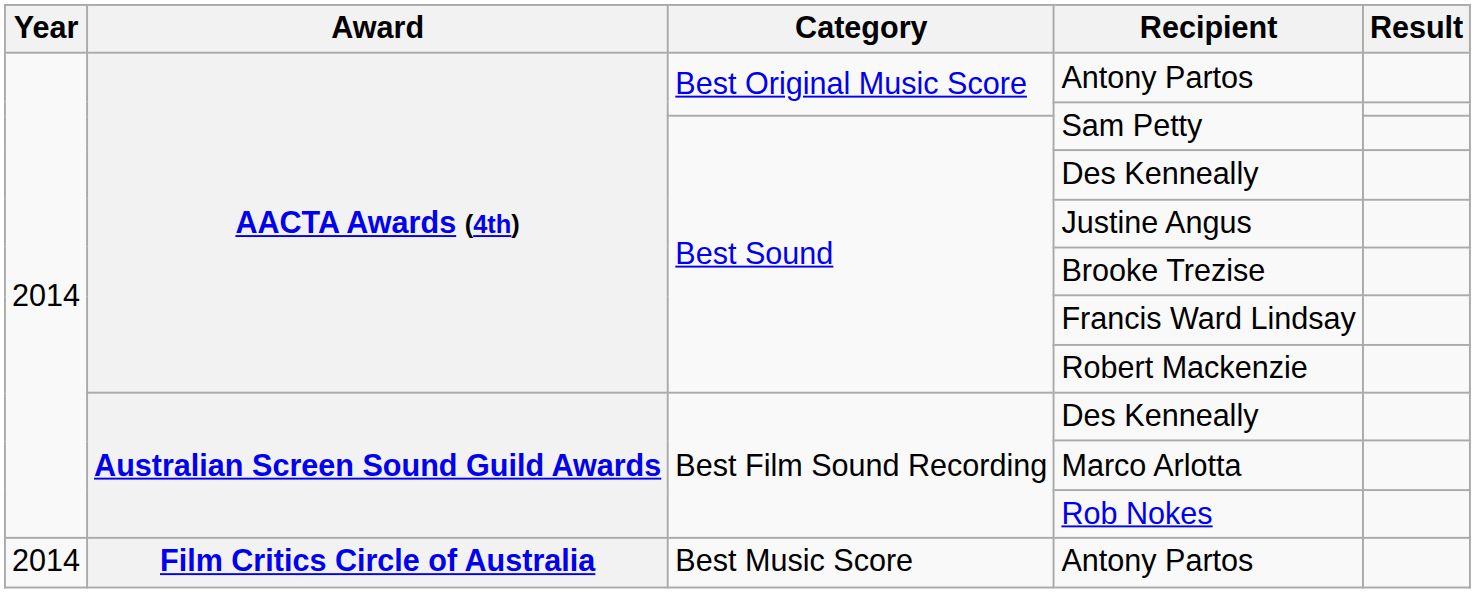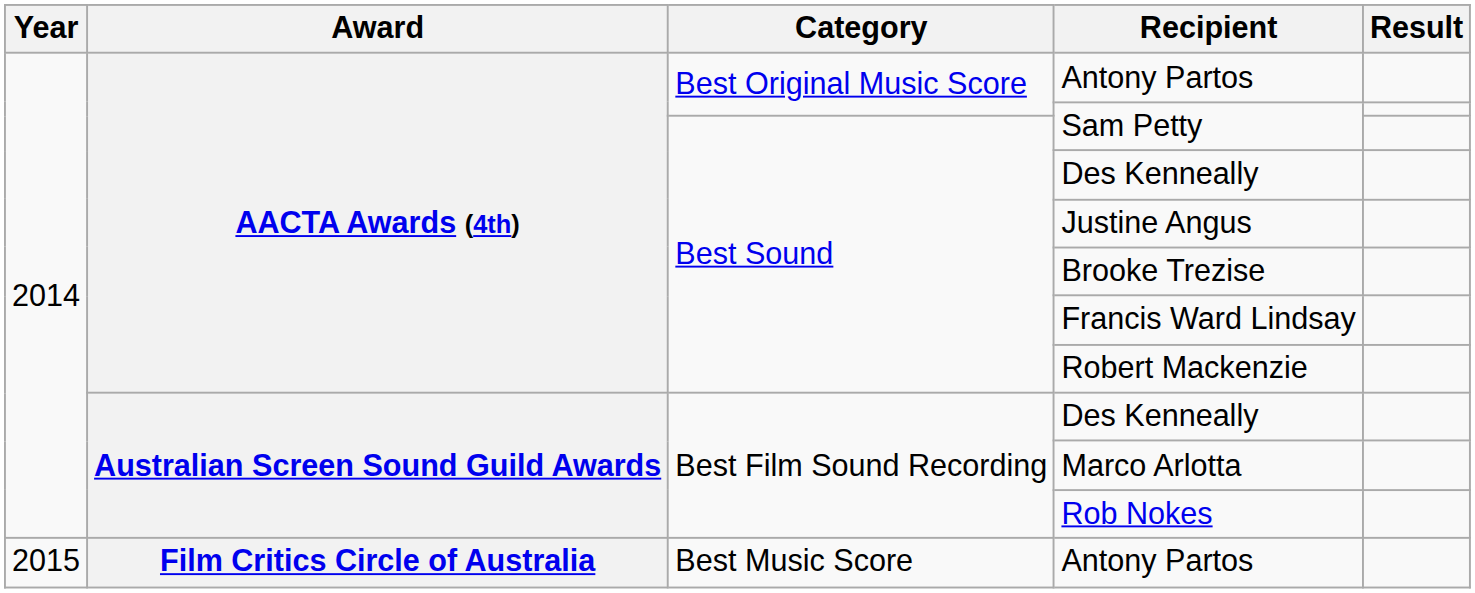 <table class="wikitable sortable plainrowheaders">
 <tr>
 <th scope="col">Year</th>
 <th scope="col">Award</th>
 <th scope="col">Category</th>
 <th scope="col">Recipient</th>
 <th scope="col">Result</th>
 </tr>
 <tr>
 <td rowspan="11">2014</td>
 <th scope="row" rowspan="8"><a href='#'>AACTA Awards</a> <small>(<a href='#'>4th</a>)</small></th>
 <td rowspan="2"><a href='#'>Best Original Music Score</a></td>
 <td>Antony Partos</td>
 <td></td>
 </tr>
 <tr>
 <td rowspan="2">Sam Petty</td>
 <td></td>
 </tr>
 <tr>
 <td rowspan="6"><a href='#'>Best Sound</a></td>
 <td></td>
 </tr>
 <tr>
 <td>Des Kenneally</td>
 <td></td>
 </tr>
 <tr>
 <td>Justine Angus</td>
 <td></td>
 </tr>
 <tr>
 <td>Brooke Trezise</td>
 <td></td>
 </tr>
 <tr>
 <td>Francis Ward Lindsay</td>
 <td></td>
 </tr>
 <tr>
 <td>Robert Mackenzie</td>
 <td></td>
 </tr>
 <tr>
 <th scope="row" rowspan="3"><a href='#'>Australian Screen Sound Guild Awards</a></th>
 <td rowspan="3">Best Film Sound Recording</td>
 <td>Des Kenneally</td>
 <td></td>
 </tr>
 <tr>
 <td>Marco Arlotta</td>
 <td></td>
 </tr>
 <tr>
 <td><a href='#'>Rob Nokes</a></td>
 <td></td>
 </tr>
 <tr>
-<td>2014</td>
+<td>2015</td>
 <th scope="row"><a href='#'>Film Critics Circle of Australia</a></th>
 <td>Best Music Score</td>
 <td>Antony Partos</td>
 <td></td>
 </tr>
 </table>
